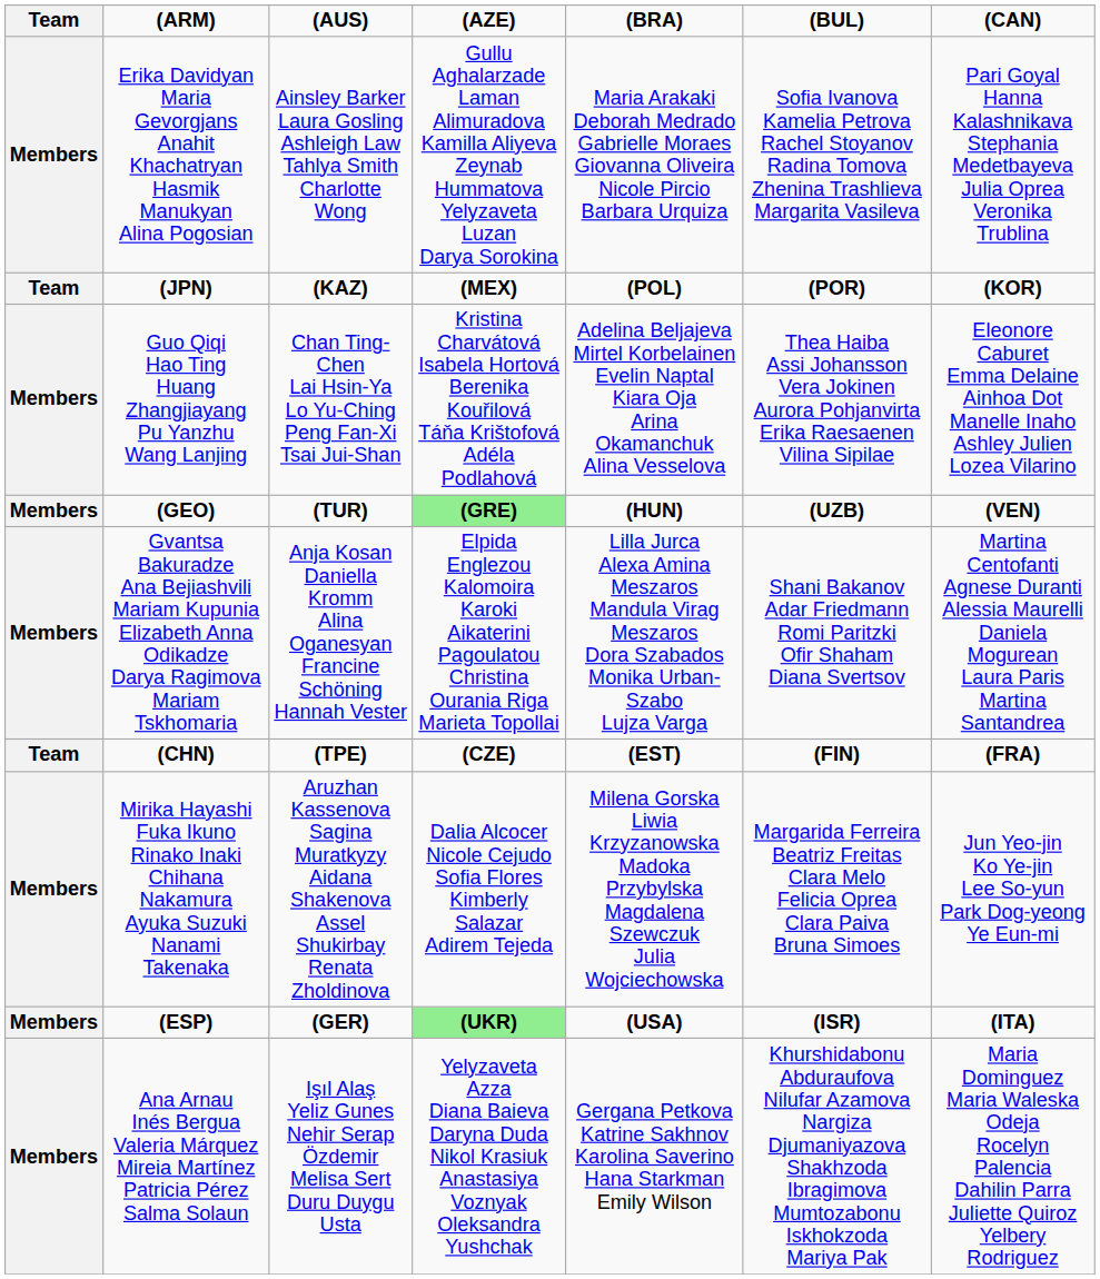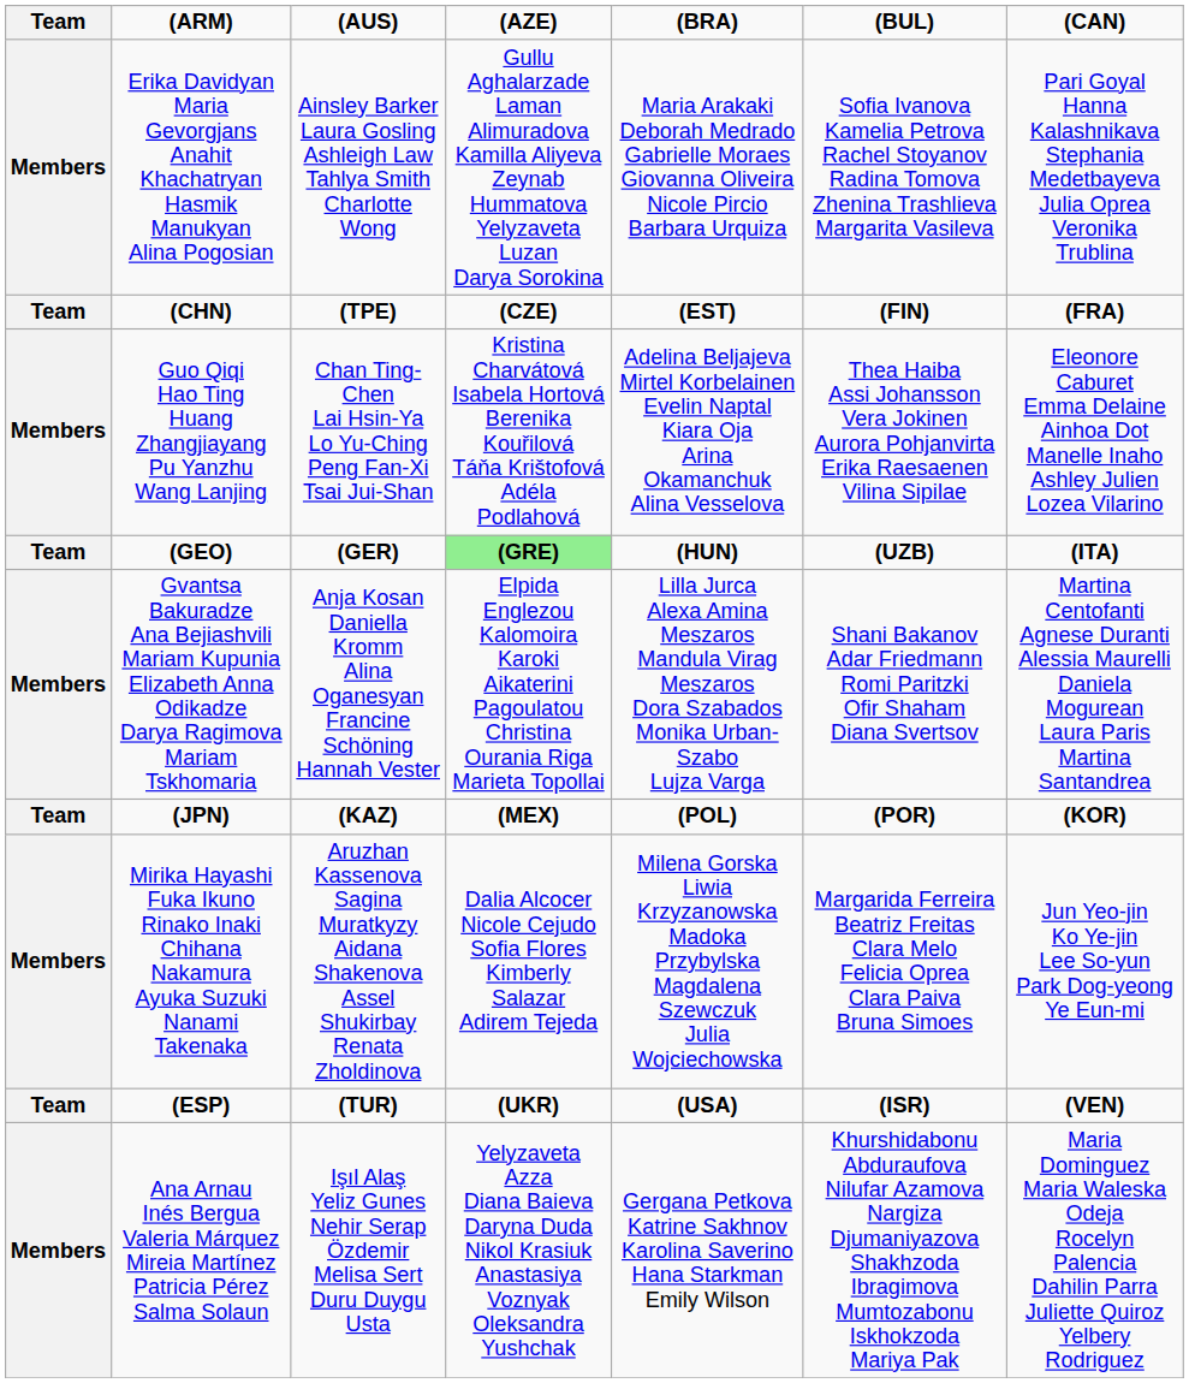 <table class="wikitable" style="text-align:center">
 <tr>
 <th>Team</th>
 <td><strong></strong> <strong>(ARM)</strong></td>
 <td><strong></strong> <strong>(AUS)</strong></td>
 <td><strong> (AZE)</strong></td>
 <td><strong> (BRA)</strong></td>
 <td><strong></strong> <strong>(BUL)</strong></td>
 <td><strong></strong> <strong>(CAN)</strong></td>
 </tr>
 <tr>
 <th>Members</th>
 <td><a href='#'>Erika Davidyan</a><br><a href='#'>Maria Gevorgjans</a><br><a href='#'>Anahit Khachatryan</a><br><a href='#'>Hasmik Manukyan</a><br><a href='#'>Alina Pogosian</a></td>
 <td><a href='#'>Ainsley Barker</a><br><a href='#'>Laura Gosling</a><br><a href='#'>Ashleigh Law</a><br><a href='#'>Tahlya Smith</a><br><a href='#'>Charlotte Wong</a></td>
 <td><a href='#'>Gullu Aghalarzade</a><br><a href='#'>Laman Alimuradova</a><br><a href='#'>Kamilla Aliyeva</a><br><a href='#'>Zeynab Hummatova</a><br><a href='#'>Yelyzaveta Luzan</a><br><a href='#'>Darya Sorokina</a></td>
 <td><a href='#'>Maria Arakaki</a><br><a href='#'>Deborah Medrado</a><br><a href='#'>Gabrielle Moraes</a><br><a href='#'>Giovanna Oliveira</a> <br><a href='#'>Nicole Pircio</a><br><a href='#'>Barbara Urquiza</a></td>
 <td><a href='#'>Sofia Ivanova</a><br><a href='#'>Kamelia Petrova</a><br><a href='#'>Rachel Stoyanov</a><br><a href='#'>Radina Tomova</a><br><a href='#'>Zhenina Trashlieva</a><br><a href='#'>Margarita Vasileva</a></td>
 <td><a href='#'>Pari Goyal</a><br><a href='#'>Hanna Kalashnikava</a><br><a href='#'>Stephania Medetbayeva</a><br><a href='#'>Julia Oprea</a><br><a href='#'>Veronika Trublina</a></td>
 </tr>
 <tr>
 <th>Team</th>
-<td><strong> (JPN)</strong></td>
-<td><strong></strong> <strong>(KAZ)</strong></td>
-<td><strong> (MEX)</strong></td>
-<td><strong> (POL)</strong></td>
-<td><strong> (POR)</strong></td>
-<td><strong></strong> <strong>(KOR)</strong></td>
+<td><strong> (CHN)</strong></td>
+<td><strong> (TPE)</strong></td>
+<td><strong> (CZE)</strong></td>
+<td><strong> (EST)</strong></td>
+<td><strong> (FIN)</strong></td>
+<td><strong> (FRA)</strong></td>
 </tr>
 <tr>
 <th>Members</th>
 <td><a href='#'>Guo Qiqi</a><br><a href='#'>Hao Ting</a><br><a href='#'>Huang Zhangjiayang</a><br><a href='#'>Pu Yanzhu</a><br><a href='#'>Wang Lanjing</a></td>
 <td><a href='#'>Chan Ting-Chen</a><br><a href='#'>Lai Hsin-Ya</a><br><a href='#'>Lo Yu-Ching</a><br><a href='#'>Peng Fan-Xi</a><br><a href='#'>Tsai Jui-Shan</a></td>
 <td><a href='#'>Kristina Charvátová</a><br><a href='#'>Isabela Hortová</a><br><a href='#'>Berenika Kouřilová</a><br><a href='#'>Táňa Krištofová</a><br><a href='#'>Adéla Podlahová</a></td>
 <td><a href='#'>Adelina Beljajeva</a><br><a href='#'>Mirtel Korbelainen</a><br><a href='#'>Evelin Naptal</a><br><a href='#'>Kiara Oja</a><br><a href='#'>Arina Okamanchuk</a><br><a href='#'>Alina Vesselova</a></td>
 <td><a href='#'>Thea Haiba</a><br><a href='#'>Assi Johansson</a><br><a href='#'>Vera Jokinen</a><br><a href='#'>Aurora Pohjanvirta</a><br><a href='#'>Erika Raesaenen</a><br><a href='#'>Vilina Sipilae</a></td>
 <td><a href='#'>Eleonore Caburet</a><br><a href='#'>Emma Delaine</a><br><a href='#'>Ainhoa Dot</a><br><a href='#'>Manelle Inaho</a><br><a href='#'>Ashley Julien</a><br><a href='#'>Lozea Vilarino</a></td>
 </tr>
 <tr>
-<th>Members</th>
+<th>Team</th>
 <td><strong></strong> <strong>(GEO)</strong></td>
-<td><strong> (TUR)</strong></td>
+<td><strong> (GER)</strong></td>
 <td style="background: lightgreen;"><strong></strong> <strong>(GRE)</strong></td>
 <td><strong></strong> <strong>(HUN)</strong></td>
 <td><strong> (UZB)</strong></td>
-<td><strong> (VEN)</strong></td>
+<td><strong> (ITA)</strong></td>
 </tr>
 <tr>
 <th>Members</th>
 <td><a href='#'>Gvantsa Bakuradze</a><br><a href='#'>Ana Bejiashvili</a><br><a href='#'>Mariam Kupunia</a><br><a href='#'>Elizabeth Anna Odikadze</a><br><a href='#'>Darya Ragimova</a><br><a href='#'>Mariam Tskhomaria</a></td>
 <td><a href='#'>Anja Kosan</a><br><a href='#'>Daniella Kromm</a><br><a href='#'>Alina Oganesyan</a><br><a href='#'>Francine Schöning</a><br><a href='#'>Hannah Vester</a></td>
 <td><a href='#'>Elpida Englezou</a><br><a href='#'>Kalomoira Karoki</a><br><a href='#'>Aikaterini Pagoulatou</a><br><a href='#'>Christina Ourania Riga</a><br><a href='#'>Marieta Topollai</a></td>
 <td><a href='#'>Lilla Jurca</a><br><a href='#'>Alexa Amina Meszaros</a><br><a href='#'>Mandula Virag Meszaros</a><br><a href='#'>Dora Szabados</a><br><a href='#'>Monika Urban-Szabo</a><br><a href='#'>Lujza Varga</a></td>
 <td><a href='#'>Shani Bakanov</a><br><a href='#'>Adar Friedmann</a><br><a href='#'>Romi Paritzki</a><br><a href='#'>Ofir Shaham</a><br><a href='#'>Diana Svertsov</a></td>
 <td><a href='#'>Martina Centofanti</a><br><a href='#'>Agnese Duranti</a><br><a href='#'>Alessia Maurelli</a><br><a href='#'>Daniela Mogurean</a><br><a href='#'>Laura Paris</a><br><a href='#'>Martina Santandrea</a></td>
 </tr>
 <tr>
 <th>Team</th>
-<td><strong> (CHN)</strong></td>
-<td><strong> (TPE)</strong></td>
-<td><strong> (CZE)</strong></td>
-<td><strong> (EST)</strong></td>
-<td><strong> (FIN)</strong></td>
-<td><strong> (FRA)</strong></td>
+<td><strong> (JPN)</strong></td>
+<td><strong></strong> <strong>(KAZ)</strong></td>
+<td><strong> (MEX)</strong></td>
+<td><strong> (POL)</strong></td>
+<td><strong> (POR)</strong></td>
+<td><strong></strong> <strong>(KOR)</strong></td>
 </tr>
 <tr>
 <th>Members</th>
 <td><a href='#'>Mirika Hayashi</a><br><a href='#'>Fuka Ikuno</a><br><a href='#'>Rinako Inaki</a><br><a href='#'>Chihana Nakamura</a><br><a href='#'>Ayuka Suzuki</a><br><a href='#'>Nanami Takenaka</a></td>
 <td><a href='#'>Aruzhan Kassenova</a><br><a href='#'>Sagina Muratkyzy</a><br><a href='#'>Aidana Shakenova</a><br><a href='#'>Assel Shukirbay</a><br><a href='#'>Renata Zholdinova</a></td>
 <td><a href='#'>Dalia Alcocer</a><br><a href='#'>Nicole Cejudo</a><br><a href='#'>Sofia Flores</a><br><a href='#'>Kimberly Salazar</a><br><a href='#'>Adirem Tejeda</a></td>
 <td><a href='#'>Milena Gorska</a><br><a href='#'>Liwia Krzyzanowska</a><br><a href='#'>Madoka Przybylska</a><br><a href='#'>Magdalena Szewczuk</a><br><a href='#'>Julia Wojciechowska</a></td>
 <td><a href='#'>Margarida Ferreira</a><br><a href='#'>Beatriz Freitas</a><br><a href='#'>Clara Melo</a><br><a href='#'>Felicia Oprea</a><br><a href='#'>Clara Paiva</a><br><a href='#'>Bruna Simoes</a></td>
 <td><a href='#'>Jun Yeo-jin</a><br><a href='#'>Ko Ye-jin</a><br><a href='#'>Lee So-yun</a><br><a href='#'>Park Dog-yeong</a><br><a href='#'>Ye Eun-mi</a></td>
 </tr>
 <tr>
-<th>Members</th>
+<th>Team</th>
 <td><strong></strong> <strong>(ESP)</strong></td>
-<td><strong> (GER)</strong></td>
-<td style="background: lightgreen;"><strong> (UKR)</strong></td>
+<td><strong> (TUR)</strong></td>
+<td><strong> (UKR)</strong></td>
 <td><strong> (USA)</strong></td>
 <td><strong></strong> <strong>(ISR)</strong></td>
-<td><strong> (ITA)</strong></td>
+<td><strong> (VEN)</strong></td>
 </tr>
 <tr>
 <th>Members</th>
 <td><a href='#'>Ana Arnau</a><br><a href='#'>Inés Bergua</a><br><a href='#'>Valeria Márquez</a><br><a href='#'>Mireia Martínez</a><br><a href='#'>Patricia Pérez</a><br><a href='#'>Salma Solaun</a></td>
 <td><a href='#'>Işıl Alaş</a><br><a href='#'>Yeliz Gunes</a><br><a href='#'>Nehir Serap Özdemir</a><br><a href='#'>Melisa Sert</a><br><a href='#'>Duru Duygu Usta</a></td>
 <td><a href='#'>Yelyzaveta Azza</a><br><a href='#'>Diana Baieva</a><br><a href='#'>Daryna Duda</a><br><a href='#'>Nikol Krasiuk</a><br><a href='#'>Anastasiya Voznyak</a><br><a href='#'>Oleksandra Yushchak</a></td>
 <td><a href='#'>Gergana Petkova</a><br><a href='#'>Katrine Sakhnov</a><br><a href='#'>Karolina Saverino</a><br><a href='#'>Hana Starkman</a><br>Emily Wilson</td>
 <td><a href='#'>Khurshidabonu Abduraufova</a><br><a href='#'>Nilufar Azamova</a><br><a href='#'>Nargiza Djumaniyazova</a><br><a href='#'>Shakhzoda Ibragimova</a><br><a href='#'>Mumtozabonu Iskhokzoda</a><br><a href='#'>Mariya Pak</a></td>
 <td><a href='#'>Maria Dominguez</a><br><a href='#'>Maria Waleska Odeja</a><br><a href='#'>Rocelyn Palencia</a><br><a href='#'>Dahilin Parra</a><br><a href='#'>Juliette Quiroz</a><br><a href='#'>Yelbery Rodriguez</a></td>
 </tr>
 </table>
